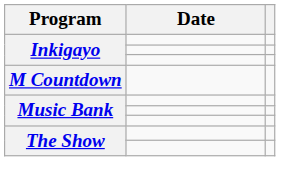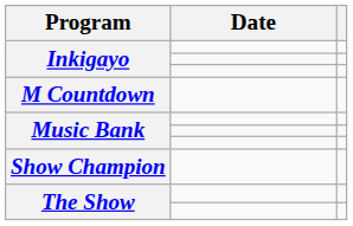 <table class="wikitable plainrowheaders sortable" style="text-align:center">
 <tr>
 <th scope="col">Program</th>
 <th scope="col" width="110">Date</th>
 <th scope="col" class="unsortable"></th>
 </tr>
 <tr>
 <th rowspan="3" scope="row"><em><a href='#'>Inkigayo</a></em></th>
 <td></td>
 <td style="text-align:center"></td>
 </tr>
 <tr>
 <td></td>
 <td style="text-align:center"></td>
 </tr>
 <tr>
 <td></td>
 <td style="text-align:center"></td>
 </tr>
 <tr>
 <th scope="row"><em><a href='#'>M Countdown</a></em></th>
 <td></td>
 <td style="text-align:center"></td>
 </tr>
 <tr>
 <th rowspan="3" scope="row"><em><a href='#'>Music Bank</a></em></th>
 <td></td>
 <td style="text-align:center"></td>
 </tr>
 <tr>
 <td></td>
 <td style="text-align:center"></td>
 </tr>
 <tr>
 <td></td>
 <td style="text-align:center"></td>
 </tr>
 <tr>
+<th scope="row"><em><a href='#'>Show Champion</a></em></th>
+<td></td>
+<td style="text-align:center"></td>
+</tr>
+<tr>
 <th rowspan="2" scope="row"><em><a href='#'>The Show</a></em></th>
 <td></td>
 <td style="text-align:center"></td>
 </tr>
 <tr>
 <td></td>
 <td style="text-align:center"></td>
 </tr>
 </table>
